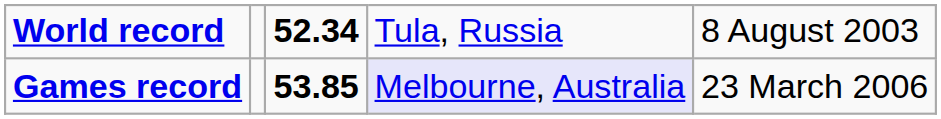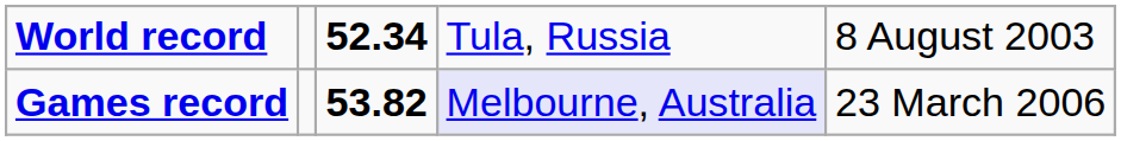 <table class="wikitable">
 <tr>
 <td><a href='#'><strong>World record</strong></a></td>
 <td></td>
 <td><strong>52.34</strong></td>
 <td><a href='#'>Tula</a>, <a href='#'>Russia</a></td>
 <td>8 August 2003</td>
 </tr>
 <tr>
 <td><a href='#'><strong>Games record</strong></a></td>
 <td></td>
-<td><strong>53.85</strong></td>
+<td><strong>53.82</strong></td>
 <td style="background: lavender;"><a href='#'>Melbourne</a>, <a href='#'>Australia</a></td>
 <td>23 March 2006</td>
 </tr>
 </table>
